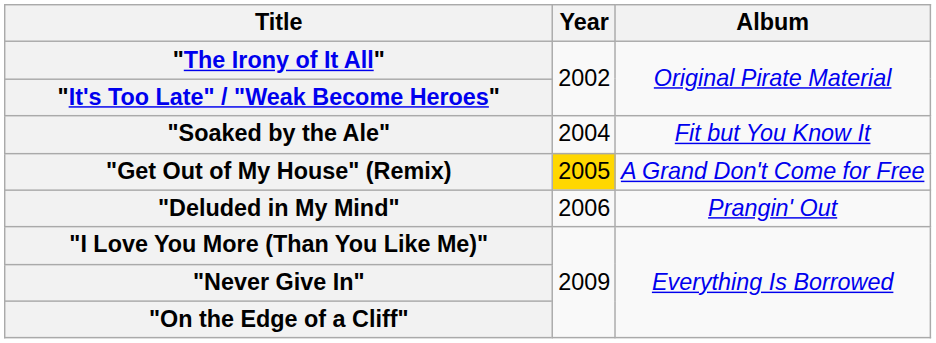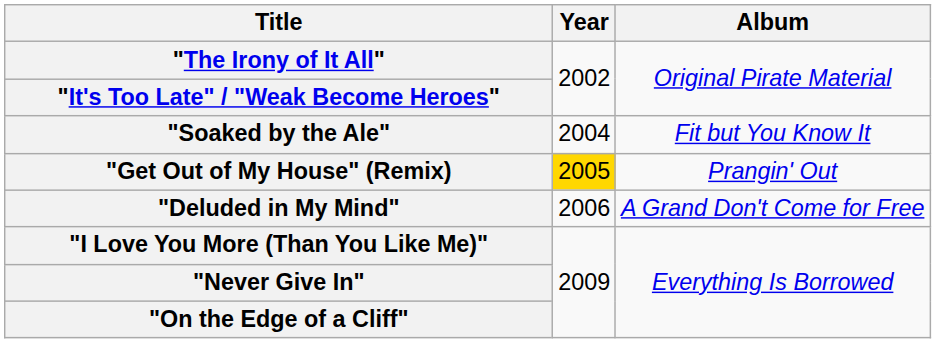 <table class="wikitable plainrowheaders" style="text-align:center;">
 <tr>
 <th scope="col" style="width:23em;">Title</th>
 <th scope="col" style="width:1em;">Year</th>
 <th scope="col">Album</th>
 </tr>
 <tr>
 <th scope="row">"<a href='#'>The Irony of It All</a>"</th>
 <td rowspan="2">2002</td>
 <td rowspan="2"><em><a href='#'>Original Pirate Material</a></em></td>
 </tr>
 <tr>
 <th scope="row">"<a href='#'>It's Too Late" / "Weak Become Heroes</a>"</th>
 </tr>
 <tr>
 <th scope="row">"Soaked by the Ale"</th>
 <td>2004</td>
 <td><em><a href='#'>Fit but You Know It</a></em></td>
 </tr>
 <tr>
 <th scope="row">"Get Out of My House" (Remix)</th>
 <td style="background: gold;">2005</td>
-<td><em><a href='#'>A Grand Don't Come for Free</a></em></td>
+<td><em><a href='#'>Prangin' Out</a></em></td>
 </tr>
 <tr>
 <th scope="row">"Deluded in My Mind"</th>
 <td>2006</td>
-<td><em><a href='#'>Prangin' Out</a></em></td>
+<td><em><a href='#'>A Grand Don't Come for Free</a></em></td>
 </tr>
 <tr>
 <th scope="row">"I Love You More (Than You Like Me)"</th>
 <td rowspan="3">2009</td>
 <td rowspan="3"><em><a href='#'>Everything Is Borrowed</a></em></td>
 </tr>
 <tr>
 <th scope="row">"Never Give In"</th>
 </tr>
 <tr>
 <th scope="row">"On the Edge of a Cliff"</th>
 </tr>
 </table>
